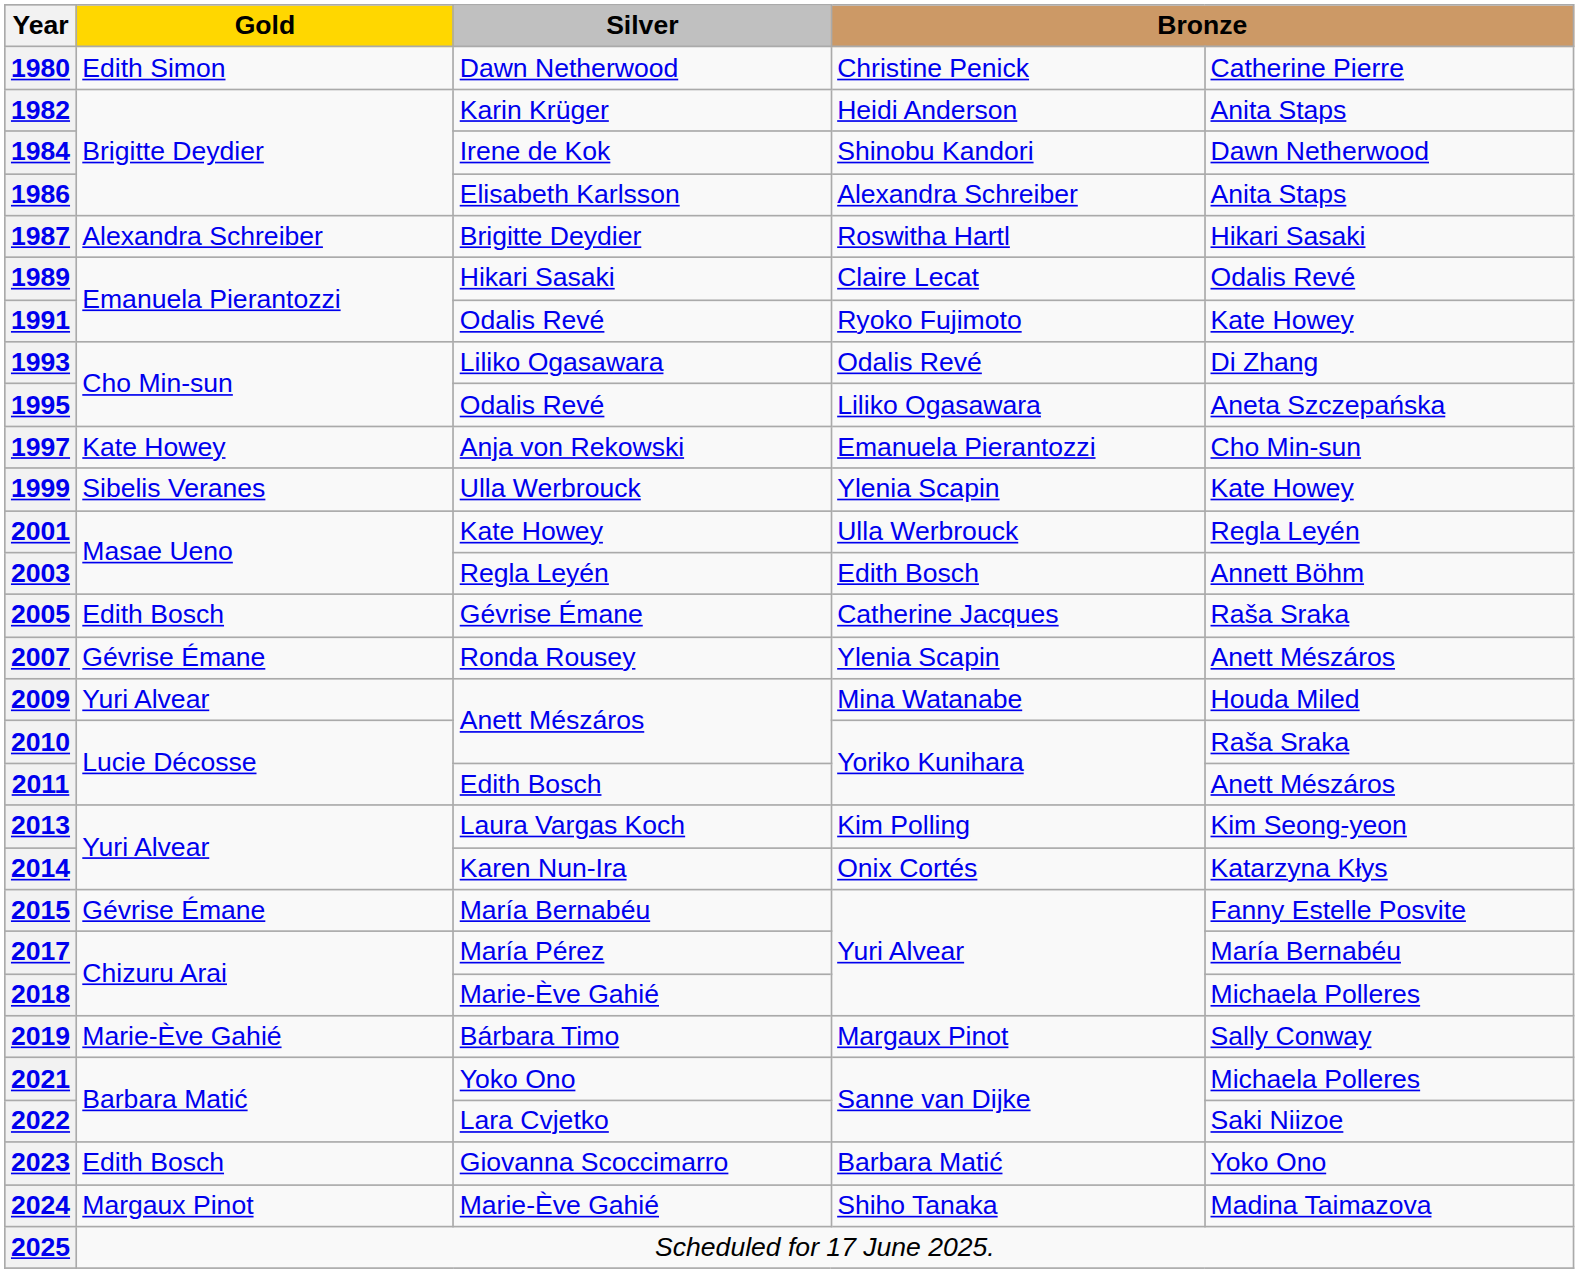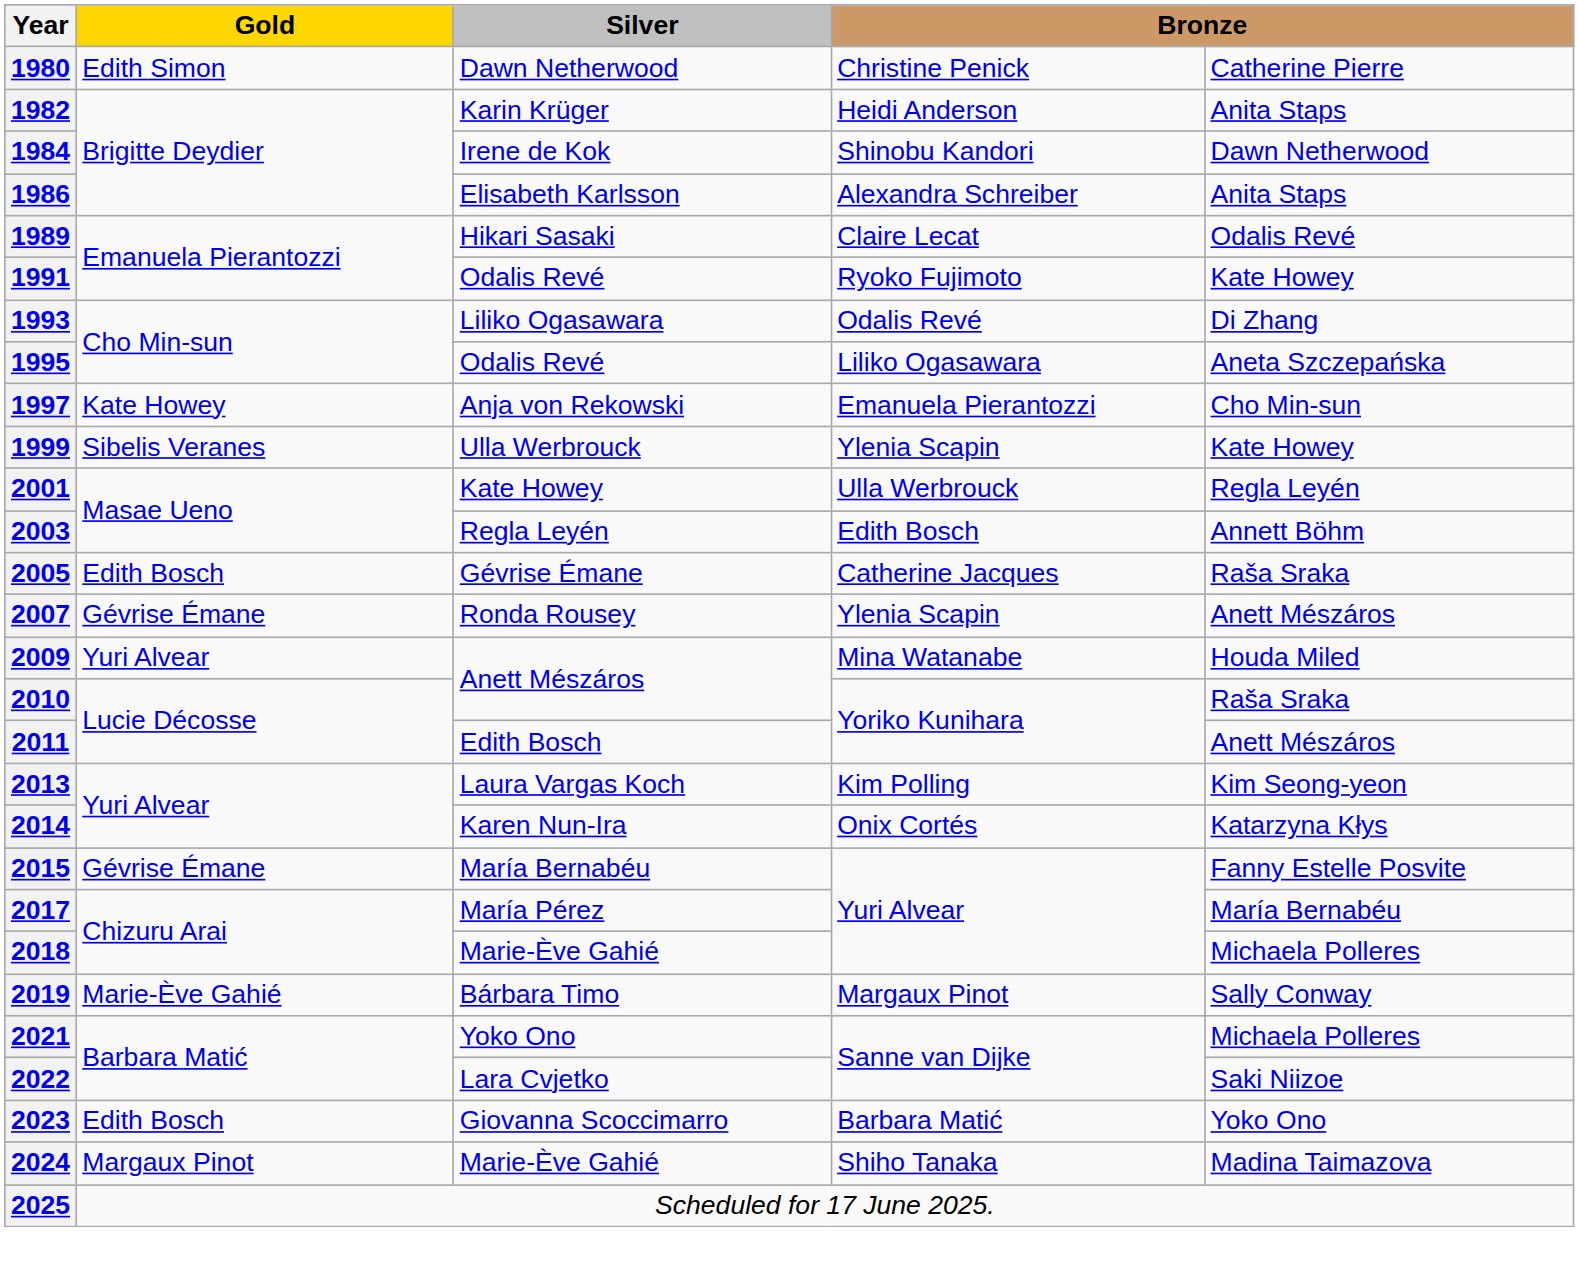 <table class=wikitable>
 <tr align=center>
 <th>Year</th>
 <td bgcolor=gold width=220><strong>Gold</strong></td>
 <td bgcolor=silver width=220><strong>Silver</strong></td>
 <td bgcolor=cc9966 colspan=2 width=440><strong>Bronze</strong></td>
 </tr>
 <tr>
 <th> <a href='#'>1980</a></th>
 <td> <a href='#'>Edith Simon</a></td>
 <td> <a href='#'>Dawn Netherwood</a></td>
 <td> <a href='#'>Christine Penick</a></td>
 <td> <a href='#'>Catherine Pierre</a></td>
 </tr>
 <tr>
 <th> <a href='#'>1982</a></th>
 <td rowspan=3> <a href='#'>Brigitte Deydier</a></td>
 <td> <a href='#'>Karin Krüger</a></td>
 <td> <a href='#'>Heidi Anderson</a></td>
 <td> <a href='#'>Anita Staps</a></td>
 </tr>
 <tr>
 <th> <a href='#'>1984</a></th>
 <td> <a href='#'>Irene de Kok</a></td>
 <td> <a href='#'>Shinobu Kandori</a></td>
 <td> <a href='#'>Dawn Netherwood</a></td>
 </tr>
 <tr>
 <th> <a href='#'>1986</a></th>
 <td> <a href='#'>Elisabeth Karlsson</a></td>
 <td> <a href='#'>Alexandra Schreiber</a></td>
 <td> <a href='#'>Anita Staps</a></td>
-</tr>
-<tr>
-<th> <a href='#'>1987</a></th>
-<td> <a href='#'>Alexandra Schreiber</a></td>
-<td> <a href='#'>Brigitte Deydier</a></td>
-<td> <a href='#'>Roswitha Hartl</a></td>
-<td> <a href='#'>Hikari Sasaki</a></td>
 </tr>
 <tr>
 <th> <a href='#'>1989</a></th>
 <td rowspan=2> <a href='#'>Emanuela Pierantozzi</a></td>
 <td> <a href='#'>Hikari Sasaki</a></td>
 <td> <a href='#'>Claire Lecat</a></td>
 <td> <a href='#'>Odalis Revé</a></td>
 </tr>
 <tr>
 <th> <a href='#'>1991</a></th>
 <td> <a href='#'>Odalis Revé</a></td>
 <td> <a href='#'>Ryoko Fujimoto</a></td>
 <td> <a href='#'>Kate Howey</a></td>
 </tr>
 <tr>
 <th> <a href='#'>1993</a></th>
 <td rowspan=2> <a href='#'>Cho Min-sun</a></td>
 <td> <a href='#'>Liliko Ogasawara</a></td>
 <td> <a href='#'>Odalis Revé</a></td>
 <td> <a href='#'>Di Zhang</a></td>
 </tr>
 <tr>
 <th> <a href='#'>1995</a></th>
 <td> <a href='#'>Odalis Revé</a></td>
 <td> <a href='#'>Liliko Ogasawara</a></td>
 <td> <a href='#'>Aneta Szczepańska</a></td>
 </tr>
 <tr>
 <th> <a href='#'>1997</a></th>
 <td> <a href='#'>Kate Howey</a></td>
 <td> <a href='#'>Anja von Rekowski</a></td>
 <td> <a href='#'>Emanuela Pierantozzi</a></td>
 <td> <a href='#'>Cho Min-sun</a></td>
 </tr>
 <tr>
 <th> <a href='#'>1999</a></th>
 <td> <a href='#'>Sibelis Veranes</a></td>
 <td> <a href='#'>Ulla Werbrouck</a></td>
 <td> <a href='#'>Ylenia Scapin</a></td>
 <td> <a href='#'>Kate Howey</a></td>
 </tr>
 <tr>
 <th> <a href='#'>2001</a></th>
 <td rowspan=2> <a href='#'>Masae Ueno</a></td>
 <td> <a href='#'>Kate Howey</a></td>
 <td> <a href='#'>Ulla Werbrouck</a></td>
 <td> <a href='#'>Regla Leyén</a></td>
 </tr>
 <tr>
 <th> <a href='#'>2003</a></th>
 <td> <a href='#'>Regla Leyén</a></td>
 <td> <a href='#'>Edith Bosch</a></td>
 <td> <a href='#'>Annett Böhm</a></td>
 </tr>
 <tr>
 <th> <a href='#'>2005</a></th>
 <td> <a href='#'>Edith Bosch</a></td>
 <td> <a href='#'>Gévrise Émane</a></td>
 <td> <a href='#'>Catherine Jacques</a></td>
 <td> <a href='#'>Raša Sraka</a></td>
 </tr>
 <tr>
 <th> <a href='#'>2007</a></th>
 <td> <a href='#'>Gévrise Émane</a></td>
 <td> <a href='#'>Ronda Rousey</a></td>
 <td> <a href='#'>Ylenia Scapin</a></td>
 <td> <a href='#'>Anett Mészáros</a></td>
 </tr>
 <tr>
 <th> <a href='#'>2009</a></th>
 <td> <a href='#'>Yuri Alvear</a></td>
 <td rowspan=2> <a href='#'>Anett Mészáros</a></td>
 <td> <a href='#'>Mina Watanabe</a></td>
 <td> <a href='#'>Houda Miled</a></td>
 </tr>
 <tr>
 <th> <a href='#'>2010</a></th>
 <td rowspan=2> <a href='#'>Lucie Décosse</a></td>
 <td rowspan=2> <a href='#'>Yoriko Kunihara</a></td>
 <td> <a href='#'>Raša Sraka</a></td>
 </tr>
 <tr>
 <th> <a href='#'>2011</a></th>
 <td> <a href='#'>Edith Bosch</a></td>
 <td> <a href='#'>Anett Mészáros</a></td>
 </tr>
 <tr>
 <th> <a href='#'>2013</a></th>
 <td rowspan=2> <a href='#'>Yuri Alvear</a></td>
 <td> <a href='#'>Laura Vargas Koch</a></td>
 <td> <a href='#'>Kim Polling</a></td>
 <td> <a href='#'>Kim Seong-yeon</a></td>
 </tr>
 <tr>
 <th> <a href='#'>2014</a></th>
 <td> <a href='#'>Karen Nun-Ira</a></td>
 <td> <a href='#'>Onix Cortés</a></td>
 <td> <a href='#'>Katarzyna Kłys</a></td>
 </tr>
 <tr>
 <th> <a href='#'>2015</a></th>
 <td> <a href='#'>Gévrise Émane</a></td>
 <td> <a href='#'>María Bernabéu</a></td>
 <td rowspan=3> <a href='#'>Yuri Alvear</a></td>
 <td> <a href='#'>Fanny Estelle Posvite</a></td>
 </tr>
 <tr>
 <th> <a href='#'>2017</a></th>
 <td rowspan=2> <a href='#'>Chizuru Arai</a></td>
 <td> <a href='#'>María Pérez</a></td>
 <td> <a href='#'>María Bernabéu</a></td>
 </tr>
 <tr>
 <th> <a href='#'>2018</a></th>
 <td> <a href='#'>Marie-Ève Gahié</a></td>
 <td> <a href='#'>Michaela Polleres</a></td>
 </tr>
 <tr>
 <th> <a href='#'>2019</a></th>
 <td> <a href='#'>Marie-Ève Gahié</a></td>
 <td> <a href='#'>Bárbara Timo</a></td>
 <td> <a href='#'>Margaux Pinot</a></td>
 <td> <a href='#'>Sally Conway</a></td>
 </tr>
 <tr>
 <th> <a href='#'>2021</a></th>
 <td rowspan=2> <a href='#'>Barbara Matić</a></td>
 <td> <a href='#'>Yoko Ono</a></td>
 <td rowspan=2> <a href='#'>Sanne van Dijke</a></td>
 <td> <a href='#'>Michaela Polleres</a></td>
 </tr>
 <tr>
 <th> <a href='#'>2022</a></th>
 <td> <a href='#'>Lara Cvjetko</a></td>
 <td> <a href='#'>Saki Niizoe</a></td>
 </tr>
 <tr>
 <th> <a href='#'>2023</a></th>
 <td> <a href='#'>Edith Bosch</a></td>
 <td> <a href='#'>Giovanna Scoccimarro</a></td>
 <td> <a href='#'>Barbara Matić</a></td>
 <td> <a href='#'>Yoko Ono</a></td>
 </tr>
 <tr>
 <th> <a href='#'>2024</a></th>
 <td> <a href='#'>Margaux Pinot</a></td>
 <td> <a href='#'>Marie-Ève Gahié</a></td>
 <td> <a href='#'>Shiho Tanaka</a></td>
 <td> <a href='#'>Madina Taimazova</a></td>
 </tr>
 <tr>
 <th> <a href='#'>2025</a></th>
 <td colspan=4 align=center><em>Scheduled for 17 June 2025.</em></td>
 </tr>
 </table>
